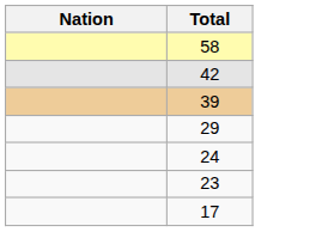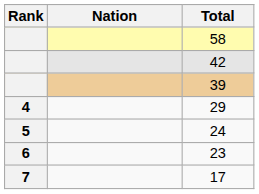 <table class="wikitable sortable" style="text-align:center; font-size:85%">
 <tr>
+<th scope="col" style="width:25px;">Rank</th>
 <th ! scope="col" style="width:120px;">Nation</th>
 <th ! scope="col" style="width:60px;">Total</th>
 </tr>
 <tr bgcolor=fffcaf>
+<th scope=row></th>
 <td align=left></td>
 <td>58</td>
 </tr>
 <tr bgcolor=e5e5e5>
+<th scope=row></th>
 <td align=left></td>
 <td>42</td>
 </tr>
 <tr bgcolor=eecc99>
+<th scope=row></th>
 <td align=left></td>
 <td>39</td>
 </tr>
 <tr>
+<th scope=row>4</th>
 <td align=left></td>
 <td>29</td>
 </tr>
 <tr>
+<th scope=row>5</th>
 <td align=left></td>
 <td>24</td>
 </tr>
 <tr>
+<th scope=row>6</th>
 <td align=left></td>
 <td>23</td>
 </tr>
 <tr>
+<th scope=row>7</th>
 <td align=left></td>
 <td>17</td>
 </tr>
 </table>
